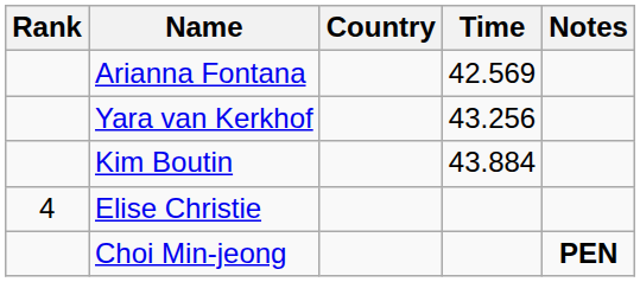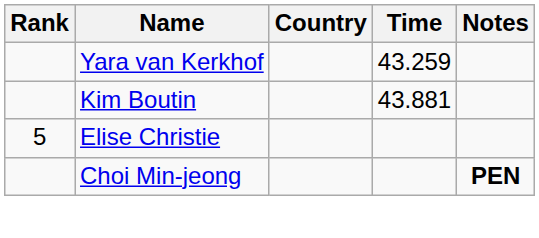 <table class="wikitable sortable" style="text-align:center">
 <tr>
 <th>Rank</th>
 <th>Name</th>
 <th>Country</th>
 <th>Time</th>
 <th>Notes</th>
 </tr>
 <tr>
 <td></td>
-<td align=left><a href='#'>Arianna Fontana</a></td>
-<td align=left></td>
-<td>42.569</td>
-<td></td>
-</tr>
-<tr>
-<td></td>
 <td align=left><a href='#'>Yara van Kerkhof</a></td>
 <td align=left></td>
-<td>43.256</td>
+<td>43.259</td>
 <td></td>
 </tr>
 <tr>
 <td></td>
 <td align=left><a href='#'>Kim Boutin</a></td>
 <td align=left></td>
-<td>43.884</td>
+<td>43.881</td>
 <td></td>
 </tr>
 <tr>
-<td>4</td>
+<td>5</td>
 <td align=left><a href='#'>Elise Christie</a></td>
 <td align=left></td>
 <td></td>
 <td></td>
 </tr>
 <tr>
 <td></td>
 <td align=left><a href='#'>Choi Min-jeong</a></td>
 <td align=left></td>
 <td></td>
 <td><strong>PEN</strong></td>
 </tr>
 </table>
